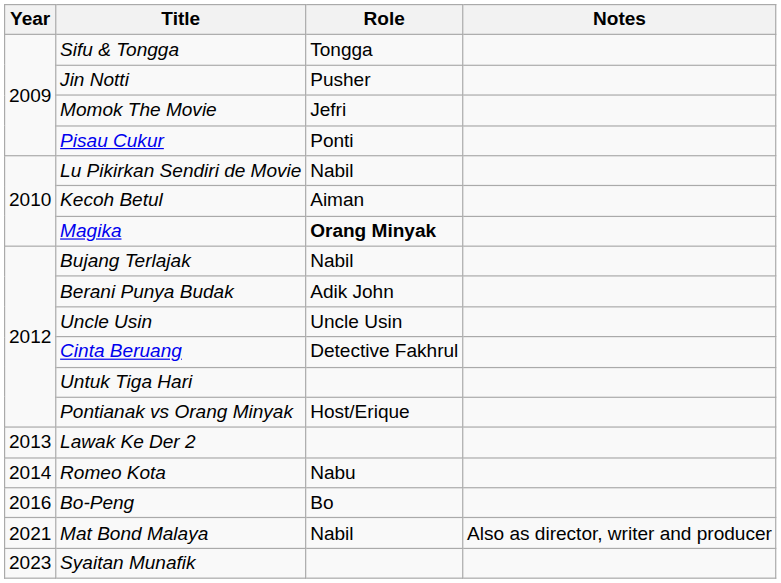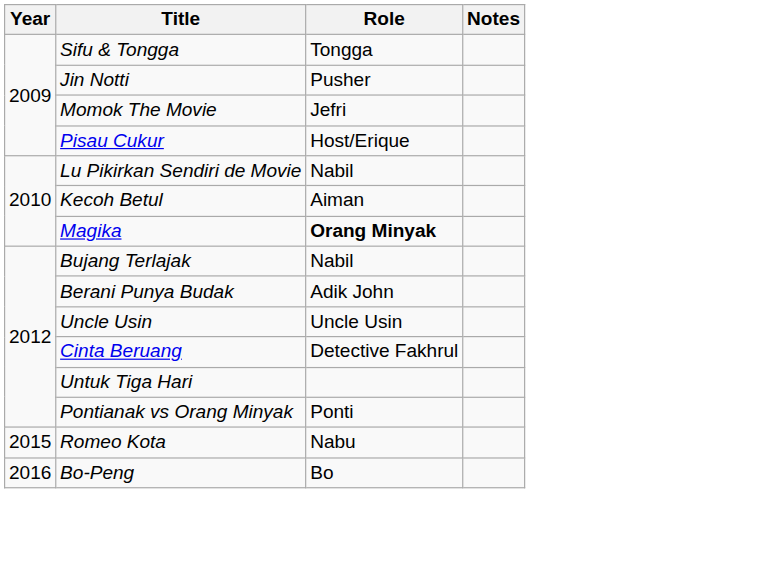 <table class="wikitable">
 <tr>
 <th>Year</th>
 <th>Title</th>
 <th>Role</th>
 <th>Notes</th>
 </tr>
 <tr>
 <td rowspan="4">2009</td>
 <td><em>Sifu & Tongga</em></td>
 <td>Tongga</td>
 <td></td>
 </tr>
 <tr>
 <td><em>Jin Notti</em></td>
 <td>Pusher</td>
 <td></td>
 </tr>
 <tr>
 <td><em>Momok The Movie</em></td>
 <td>Jefri</td>
 <td></td>
 </tr>
 <tr>
 <td><em><a href='#'>Pisau Cukur</a></em></td>
-<td>Ponti</td>
+<td>Host/Erique</td>
 <td></td>
 </tr>
 <tr>
 <td rowspan="3">2010</td>
 <td><em>Lu Pikirkan Sendiri de Movie</em></td>
 <td>Nabil</td>
 <td></td>
 </tr>
 <tr>
 <td><em>Kecoh Betul</em></td>
 <td>Aiman</td>
 <td></td>
 </tr>
 <tr>
 <td><em><a href='#'>Magika</a></em></td>
 <td><strong>Orang Minyak</strong></td>
 <td></td>
 </tr>
 <tr>
 <td rowspan="6">2012</td>
 <td><em>Bujang Terlajak</em></td>
 <td>Nabil</td>
 <td></td>
 </tr>
 <tr>
 <td><em>Berani Punya Budak</em></td>
 <td>Adik John</td>
 <td></td>
 </tr>
 <tr>
 <td><em>Uncle Usin</em></td>
 <td>Uncle Usin</td>
 <td></td>
 </tr>
 <tr>
 <td><em><a href='#'>Cinta Beruang</a></em></td>
 <td>Detective Fakhrul</td>
 <td></td>
 </tr>
 <tr>
 <td><em>Untuk Tiga Hari</em></td>
 <td></td>
 <td></td>
 </tr>
 <tr>
 <td><em>Pontianak vs Orang Minyak</em></td>
-<td>Host/Erique</td>
+<td>Ponti</td>
 <td></td>
 </tr>
 <tr>
-<td>2013</td>
-<td><em>Lawak Ke Der 2</em></td>
-<td></td>
-<td></td>
-</tr>
-<tr>
-<td>2014</td>
+<td>2015</td>
 <td><em>Romeo Kota</em></td>
 <td>Nabu</td>
 <td></td>
 </tr>
 <tr>
 <td>2016</td>
 <td><em>Bo-Peng</em></td>
 <td>Bo</td>
 <td></td>
 </tr>
-<tr>
-<td>2021</td>
-<td><em>Mat Bond Malaya</em></td>
-<td>Nabil</td>
-<td>Also as director, writer and producer</td>
-</tr>
-<tr>
-<td>2023</td>
-<td><em>Syaitan Munafik</em></td>
-<td></td>
-<td></td>
-</tr>
 </table>
